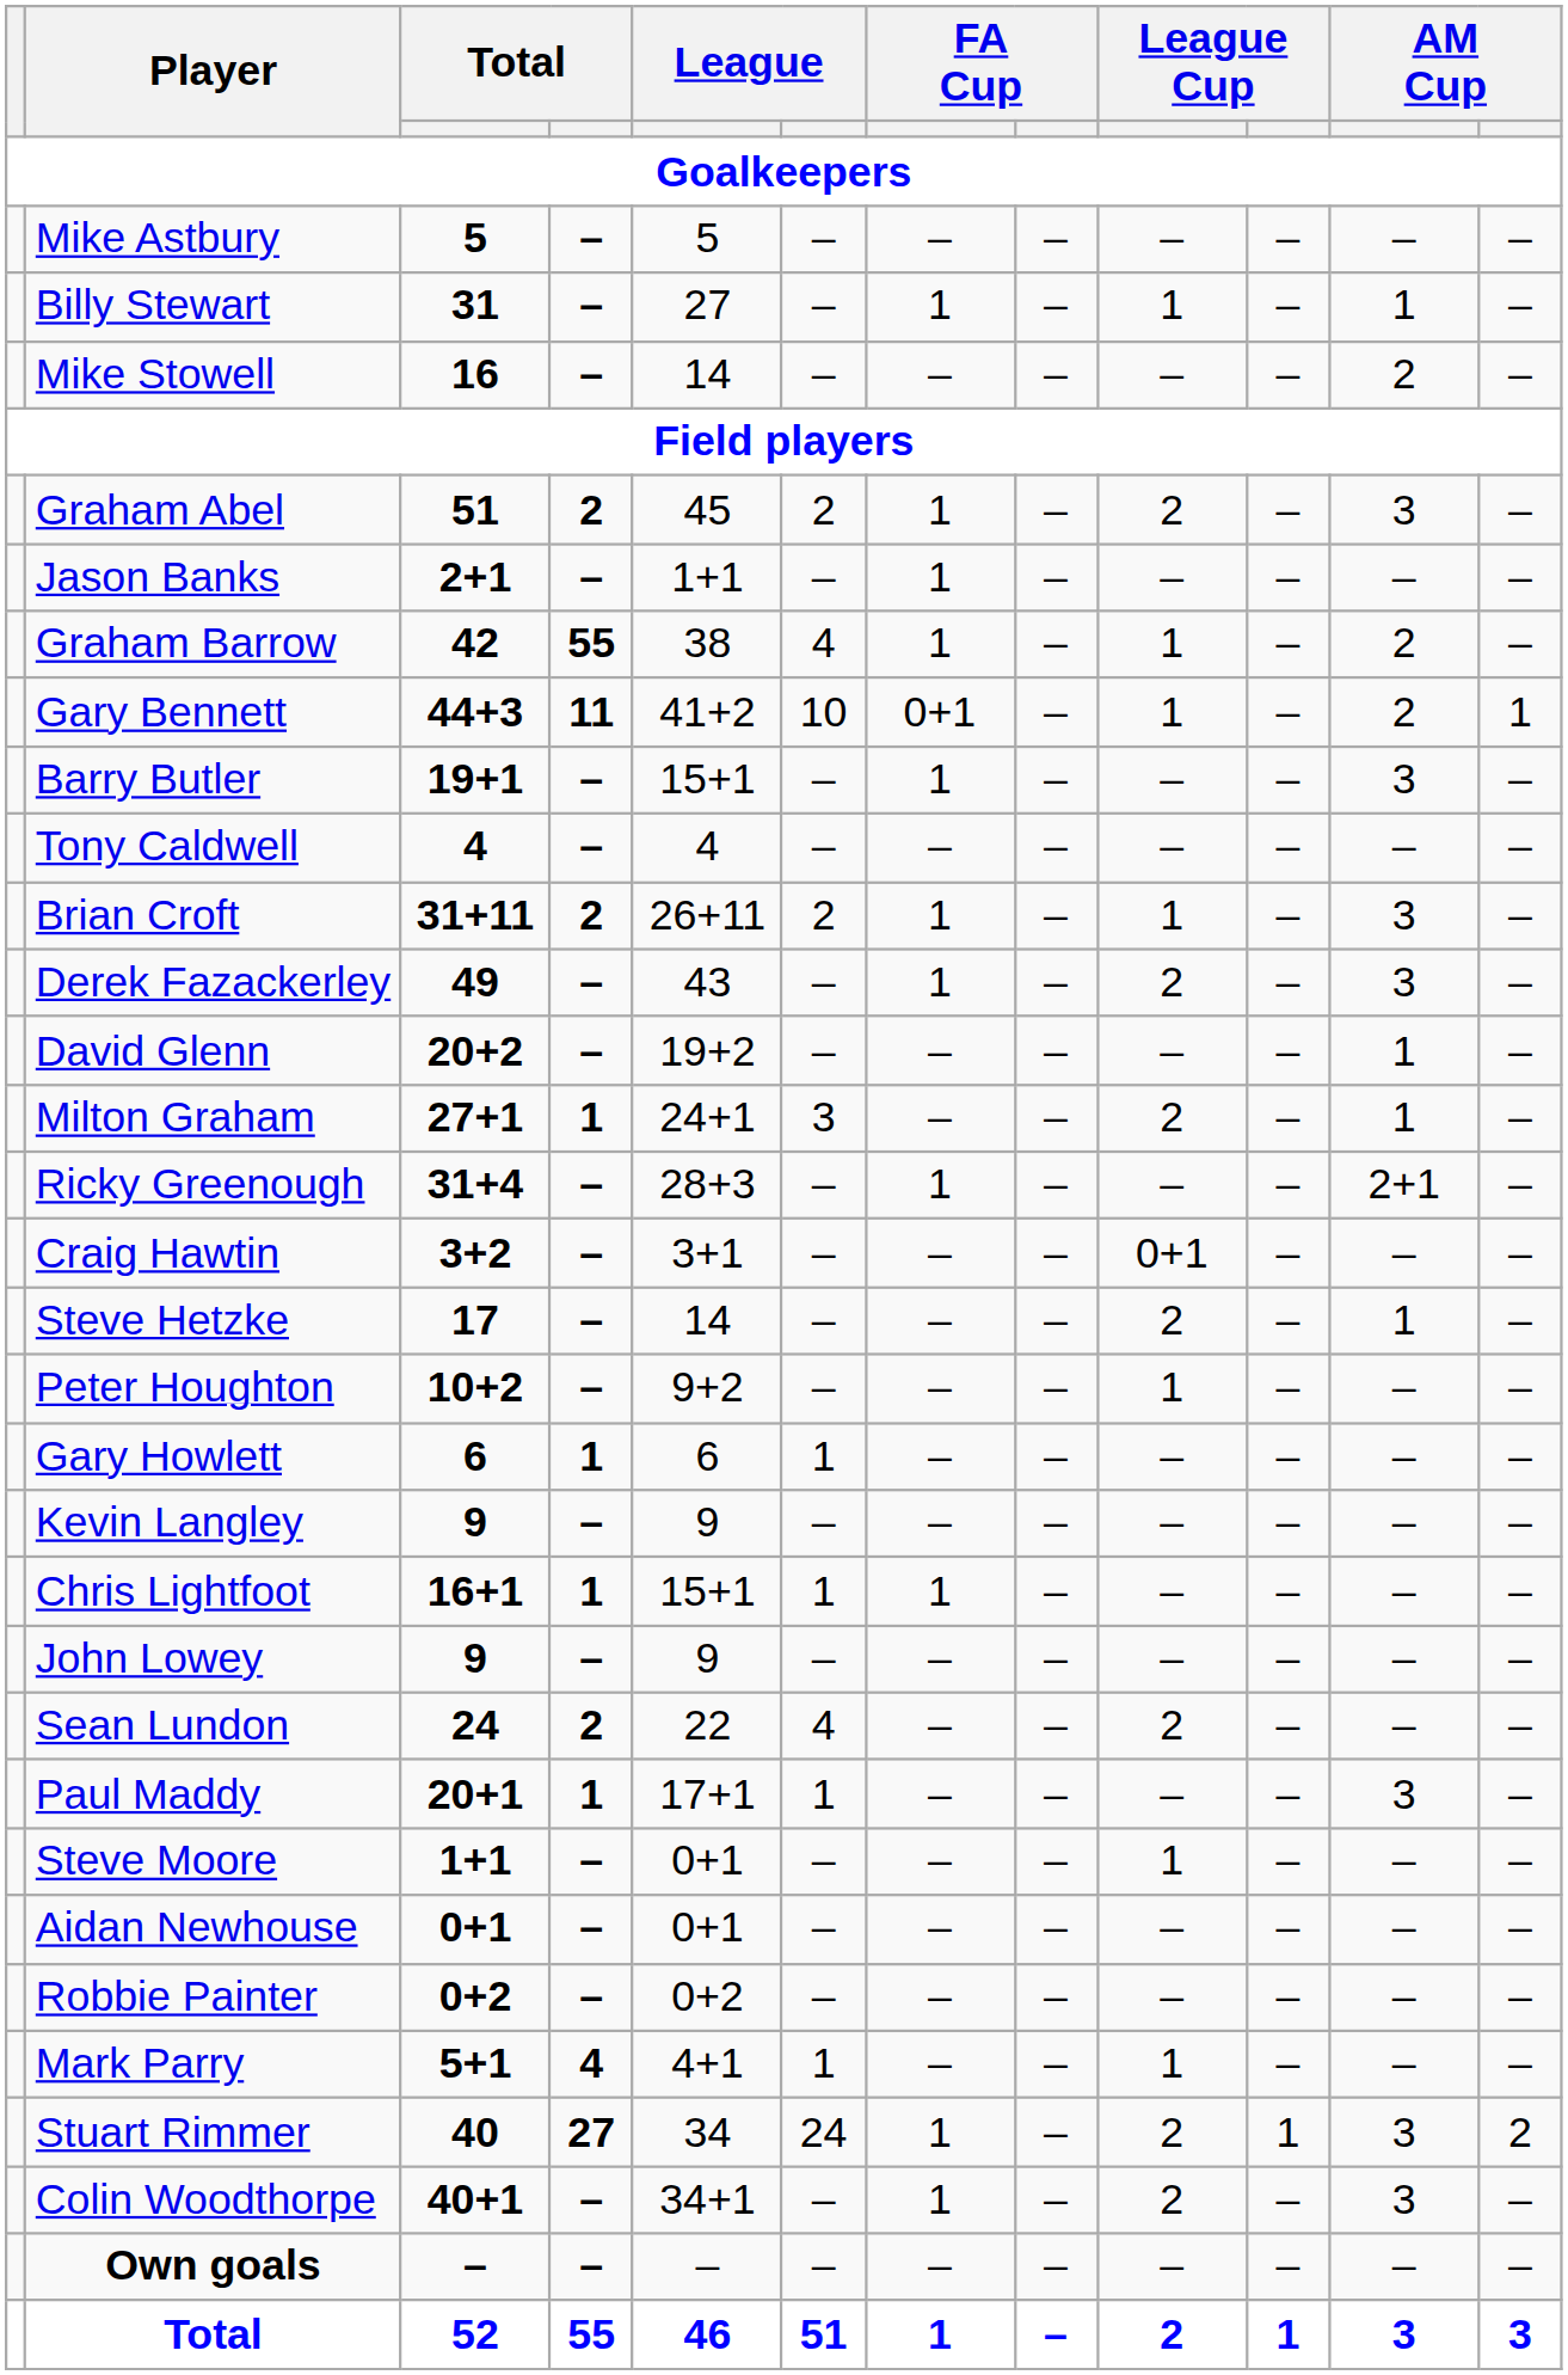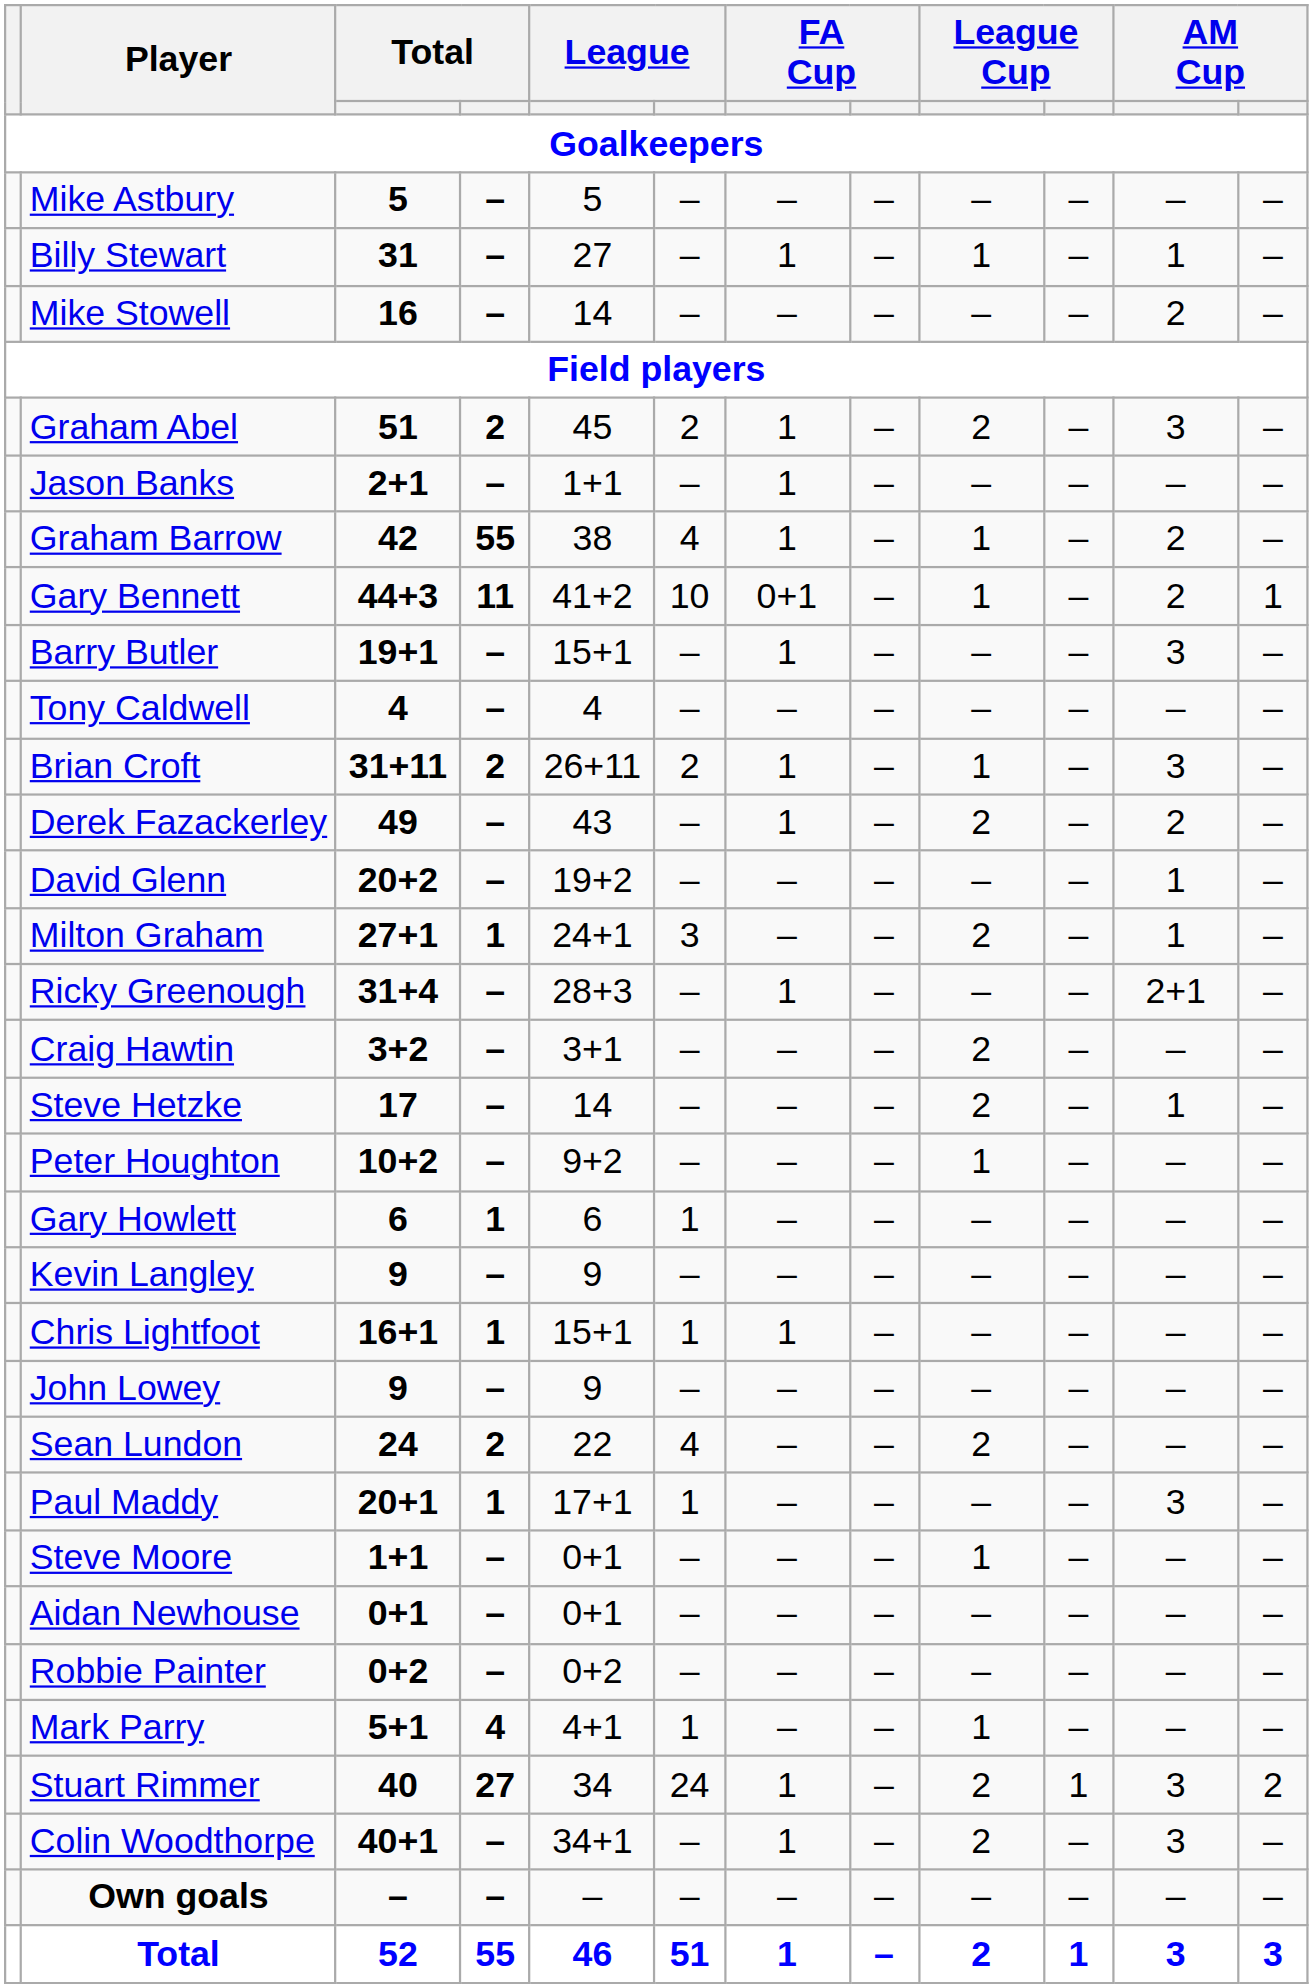 <table class="wikitable"  style="text-align:center;">
 <tr>
 <th rowspan="2" style="font-size:80%;"></th>
 <th rowspan="2">Player</th>
 <th colspan="2">Total</th>
 <th colspan="2"><a href='#'>League</a></th>
 <th colspan="2"><a href='#'>FA<br>Cup</a></th>
 <th colspan="2"><a href='#'>League<br>Cup</a></th>
 <th colspan="2"><a href='#'>AM<br>Cup</a></th>
 </tr>
 <tr>
 <th style="width: 50px; font-size:80%;"></th>
 <th style="width: 25px; font-size:80%;"></th>
 <th style="width: 50px; font-size:80%;"></th>
 <th style="width: 25px; font-size:80%;"></th>
 <th style="width: 50px; font-size:80%;"></th>
 <th style="width: 25px; font-size:80%;"></th>
 <th style="width: 50px; font-size:80%;"></th>
 <th style="width: 25px; font-size:80%;"></th>
 <th style="width: 50px; font-size:80%;"></th>
 <th style="width: 25px; font-size:80%;"></th>
 </tr>
 <tr>
 <td colspan="12" style="background:white; color:blue; text-align:center;"><strong>Goalkeepers</strong></td>
 </tr>
 <tr>
 <td></td>
 <td style="text-align:left;"><a href='#'>Mike Astbury</a></td>
 <td><strong>5</strong></td>
 <td><strong>–</strong></td>
 <td>5</td>
 <td>–</td>
 <td>–</td>
 <td>–</td>
 <td>–</td>
 <td>–</td>
 <td>–</td>
 <td>–</td>
 </tr>
 <tr>
 <td></td>
 <td style="text-align:left;"><a href='#'>Billy Stewart</a></td>
 <td><strong>31</strong></td>
 <td><strong>–</strong></td>
 <td>27</td>
 <td>–</td>
 <td>1</td>
 <td>–</td>
 <td>1</td>
 <td>–</td>
 <td>1</td>
 <td>–</td>
 </tr>
 <tr>
 <td></td>
 <td style="text-align:left;"><a href='#'>Mike Stowell</a></td>
 <td><strong>16</strong></td>
 <td><strong>–</strong></td>
 <td>14</td>
 <td>–</td>
 <td>–</td>
 <td>–</td>
 <td>–</td>
 <td>–</td>
 <td>2</td>
 <td>–</td>
 </tr>
 <tr>
 <td colspan="12" style="background:white; color:blue; text-align:center;"><strong>Field players</strong></td>
 </tr>
 <tr>
 <td></td>
 <td style="text-align:left;"><a href='#'>Graham Abel</a></td>
 <td><strong>51</strong></td>
 <td><strong>2</strong></td>
 <td>45</td>
 <td>2</td>
 <td>1</td>
 <td>–</td>
 <td>2</td>
 <td>–</td>
 <td>3</td>
 <td>–</td>
 </tr>
 <tr>
 <td></td>
 <td style="text-align:left;"><a href='#'>Jason Banks</a></td>
 <td><strong>2+1</strong></td>
 <td><strong>–</strong></td>
 <td>1+1</td>
 <td>–</td>
 <td>1</td>
 <td>–</td>
 <td>–</td>
 <td>–</td>
 <td>–</td>
 <td>–</td>
 </tr>
 <tr>
 <td></td>
 <td style="text-align:left;"><a href='#'>Graham Barrow</a></td>
 <td><strong>42</strong></td>
 <td><strong>55</strong></td>
 <td>38</td>
 <td>4</td>
 <td>1</td>
 <td>–</td>
 <td>1</td>
 <td>–</td>
 <td>2</td>
 <td>–</td>
 </tr>
 <tr>
 <td></td>
 <td style="text-align:left;"><a href='#'>Gary Bennett</a></td>
 <td><strong>44+3</strong></td>
 <td><strong>11</strong></td>
 <td>41+2</td>
 <td>10</td>
 <td>0+1</td>
 <td>–</td>
 <td>1</td>
 <td>–</td>
 <td>2</td>
 <td>1</td>
 </tr>
 <tr>
 <td></td>
 <td style="text-align:left;"><a href='#'>Barry Butler</a></td>
 <td><strong>19+1</strong></td>
 <td><strong>–</strong></td>
 <td>15+1</td>
 <td>–</td>
 <td>1</td>
 <td>–</td>
 <td>–</td>
 <td>–</td>
 <td>3</td>
 <td>–</td>
 </tr>
 <tr>
 <td></td>
 <td style="text-align:left;"><a href='#'>Tony Caldwell</a></td>
 <td><strong>4</strong></td>
 <td><strong>–</strong></td>
 <td>4</td>
 <td>–</td>
 <td>–</td>
 <td>–</td>
 <td>–</td>
 <td>–</td>
 <td>–</td>
 <td>–</td>
 </tr>
 <tr>
 <td></td>
 <td style="text-align:left;"><a href='#'>Brian Croft</a></td>
 <td><strong>31+11</strong></td>
 <td><strong>2</strong></td>
 <td>26+11</td>
 <td>2</td>
 <td>1</td>
 <td>–</td>
 <td>1</td>
 <td>–</td>
 <td>3</td>
 <td>–</td>
 </tr>
 <tr>
 <td></td>
 <td style="text-align:left;"><a href='#'>Derek Fazackerley</a></td>
 <td><strong>49</strong></td>
 <td><strong>–</strong></td>
 <td>43</td>
 <td>–</td>
 <td>1</td>
 <td>–</td>
 <td>2</td>
 <td>–</td>
-<td>3</td>
+<td>2</td>
 <td>–</td>
 </tr>
 <tr>
 <td></td>
 <td style="text-align:left;"><a href='#'>David Glenn</a></td>
 <td><strong>20+2</strong></td>
 <td><strong>–</strong></td>
 <td>19+2</td>
 <td>–</td>
 <td>–</td>
 <td>–</td>
 <td>–</td>
 <td>–</td>
 <td>1</td>
 <td>–</td>
 </tr>
 <tr>
 <td></td>
 <td style="text-align:left;"><a href='#'>Milton Graham</a></td>
 <td><strong>27+1</strong></td>
 <td><strong>1</strong></td>
 <td>24+1</td>
 <td>3</td>
 <td>–</td>
 <td>–</td>
 <td>2</td>
 <td>–</td>
 <td>1</td>
 <td>–</td>
 </tr>
 <tr>
 <td></td>
 <td style="text-align:left;"><a href='#'>Ricky Greenough</a></td>
 <td><strong>31+4</strong></td>
 <td><strong>–</strong></td>
 <td>28+3</td>
 <td>–</td>
 <td>1</td>
 <td>–</td>
 <td>–</td>
 <td>–</td>
 <td>2+1</td>
 <td>–</td>
 </tr>
 <tr>
 <td></td>
 <td style="text-align:left;"><a href='#'>Craig Hawtin</a></td>
 <td><strong>3+2</strong></td>
 <td><strong>–</strong></td>
 <td>3+1</td>
 <td>–</td>
 <td>–</td>
 <td>–</td>
-<td>0+1</td>
+<td>2</td>
 <td>–</td>
 <td>–</td>
 <td>–</td>
 </tr>
 <tr>
 <td></td>
 <td style="text-align:left;"><a href='#'>Steve Hetzke</a></td>
 <td><strong>17</strong></td>
 <td><strong>–</strong></td>
 <td>14</td>
 <td>–</td>
 <td>–</td>
 <td>–</td>
 <td>2</td>
 <td>–</td>
 <td>1</td>
 <td>–</td>
 </tr>
 <tr>
 <td></td>
 <td style="text-align:left;"><a href='#'>Peter Houghton</a></td>
 <td><strong>10+2</strong></td>
 <td><strong>–</strong></td>
 <td>9+2</td>
 <td>–</td>
 <td>–</td>
 <td>–</td>
 <td>1</td>
 <td>–</td>
 <td>–</td>
 <td>–</td>
 </tr>
 <tr>
 <td></td>
 <td style="text-align:left;"><a href='#'>Gary Howlett</a></td>
 <td><strong>6</strong></td>
 <td><strong>1</strong></td>
 <td>6</td>
 <td>1</td>
 <td>–</td>
 <td>–</td>
 <td>–</td>
 <td>–</td>
 <td>–</td>
 <td>–</td>
 </tr>
 <tr>
 <td></td>
 <td style="text-align:left;"><a href='#'>Kevin Langley</a></td>
 <td><strong>9</strong></td>
 <td><strong>–</strong></td>
 <td>9</td>
 <td>–</td>
 <td>–</td>
 <td>–</td>
 <td>–</td>
 <td>–</td>
 <td>–</td>
 <td>–</td>
 </tr>
 <tr>
 <td></td>
 <td style="text-align:left;"><a href='#'>Chris Lightfoot</a></td>
 <td><strong>16+1</strong></td>
 <td><strong>1</strong></td>
 <td>15+1</td>
 <td>1</td>
 <td>1</td>
 <td>–</td>
 <td>–</td>
 <td>–</td>
 <td>–</td>
 <td>–</td>
 </tr>
 <tr>
 <td></td>
 <td style="text-align:left;"><a href='#'>John Lowey</a></td>
 <td><strong>9</strong></td>
 <td><strong>–</strong></td>
 <td>9</td>
 <td>–</td>
 <td>–</td>
 <td>–</td>
 <td>–</td>
 <td>–</td>
 <td>–</td>
 <td>–</td>
 </tr>
 <tr>
 <td></td>
 <td style="text-align:left;"><a href='#'>Sean Lundon</a></td>
 <td><strong>24</strong></td>
 <td><strong>2</strong></td>
 <td>22</td>
 <td>4</td>
 <td>–</td>
 <td>–</td>
 <td>2</td>
 <td>–</td>
 <td>–</td>
 <td>–</td>
 </tr>
 <tr>
 <td></td>
 <td style="text-align:left;"><a href='#'>Paul Maddy</a></td>
 <td><strong>20+1</strong></td>
 <td><strong>1</strong></td>
 <td>17+1</td>
 <td>1</td>
 <td>–</td>
 <td>–</td>
 <td>–</td>
 <td>–</td>
 <td>3</td>
 <td>–</td>
 </tr>
 <tr>
 <td></td>
 <td style="text-align:left;"><a href='#'>Steve Moore</a></td>
 <td><strong>1+1</strong></td>
 <td><strong>–</strong></td>
 <td>0+1</td>
 <td>–</td>
 <td>–</td>
 <td>–</td>
 <td>1</td>
 <td>–</td>
 <td>–</td>
 <td>–</td>
 </tr>
 <tr>
 <td></td>
 <td style="text-align:left;"><a href='#'>Aidan Newhouse</a></td>
 <td><strong>0+1</strong></td>
 <td><strong>–</strong></td>
 <td>0+1</td>
 <td>–</td>
 <td>–</td>
 <td>–</td>
 <td>–</td>
 <td>–</td>
 <td>–</td>
 <td>–</td>
 </tr>
 <tr>
 <td></td>
 <td style="text-align:left;"><a href='#'>Robbie Painter</a></td>
 <td><strong>0+2</strong></td>
 <td><strong>–</strong></td>
 <td>0+2</td>
 <td>–</td>
 <td>–</td>
 <td>–</td>
 <td>–</td>
 <td>–</td>
 <td>–</td>
 <td>–</td>
 </tr>
 <tr>
 <td></td>
 <td style="text-align:left;"><a href='#'>Mark Parry</a></td>
 <td><strong>5+1</strong></td>
 <td><strong>4</strong></td>
 <td>4+1</td>
 <td>1</td>
 <td>–</td>
 <td>–</td>
 <td>1</td>
 <td>–</td>
 <td>–</td>
 <td>–</td>
 </tr>
 <tr>
 <td></td>
 <td style="text-align:left;"><a href='#'>Stuart Rimmer</a></td>
 <td><strong>40</strong></td>
 <td><strong>27</strong></td>
 <td>34</td>
 <td>24</td>
 <td>1</td>
 <td>–</td>
 <td>2</td>
 <td>1</td>
 <td>3</td>
 <td>2</td>
 </tr>
 <tr>
 <td></td>
 <td style="text-align:left;"><a href='#'>Colin Woodthorpe</a></td>
 <td><strong>40+1</strong></td>
 <td><strong>–</strong></td>
 <td>34+1</td>
 <td>–</td>
 <td>1</td>
 <td>–</td>
 <td>2</td>
 <td>–</td>
 <td>3</td>
 <td>–</td>
 </tr>
 <tr>
 <td></td>
 <td><strong>Own goals</strong></td>
 <td><strong>–</strong></td>
 <td><strong>–</strong></td>
 <td>–</td>
 <td>–</td>
 <td>–</td>
 <td>–</td>
 <td>–</td>
 <td>–</td>
 <td>–</td>
 <td>–</td>
 </tr>
 <tr style="background:white; color:blue; text-align:center;">
 <td></td>
 <td><strong>Total</strong></td>
 <td><strong>52</strong></td>
 <td><strong>55</strong></td>
 <td><strong>46</strong></td>
 <td><strong>51</strong></td>
 <td><strong>1</strong></td>
 <td><strong>–</strong></td>
 <td><strong>2</strong></td>
 <td><strong>1</strong></td>
 <td><strong>3</strong></td>
 <td><strong>3</strong></td>
 </tr>
 </table>
